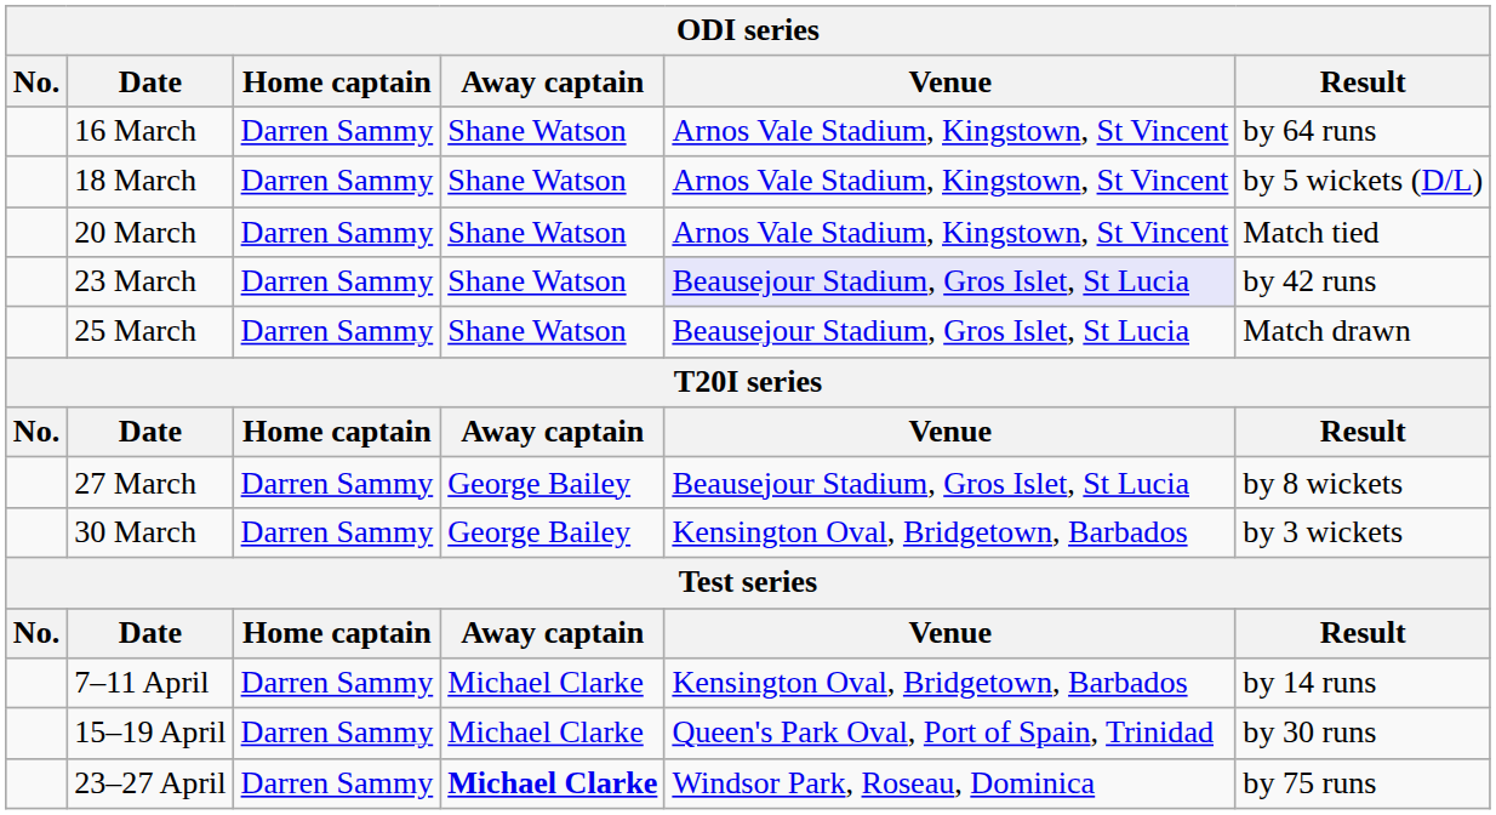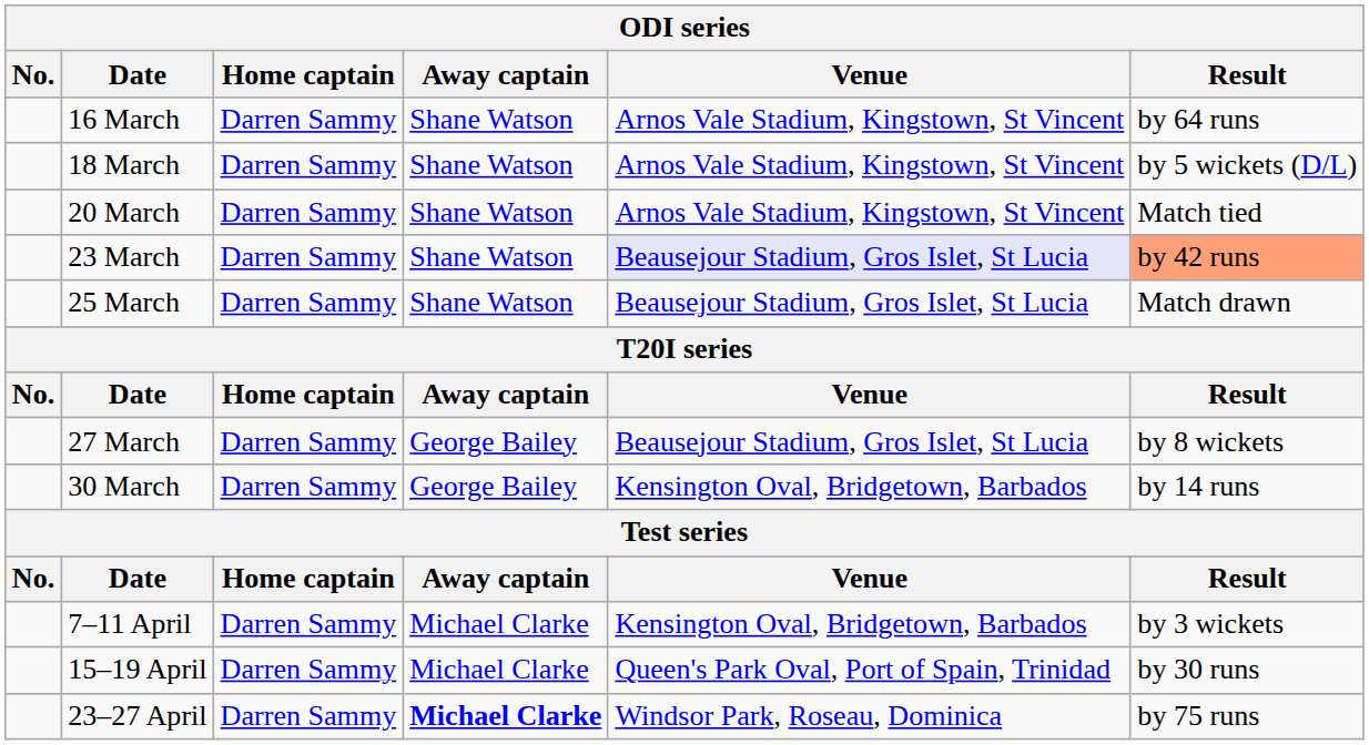 <table class="wikitable">
 <tr>
 <th colspan="6">ODI series</th>
 </tr>
 <tr>
 <th>No.</th>
 <th>Date</th>
 <th>Home captain</th>
 <th>Away captain</th>
 <th>Venue</th>
 <th>Result</th>
 </tr>
 <tr>
 <td></td>
 <td>16 March</td>
 <td><a href='#'>Darren Sammy</a></td>
 <td><a href='#'>Shane Watson</a></td>
 <td><a href='#'>Arnos Vale Stadium</a>, <a href='#'>Kingstown</a>, <a href='#'>St Vincent</a></td>
 <td> by 64 runs</td>
 </tr>
 <tr>
 <td></td>
 <td>18 March</td>
 <td><a href='#'>Darren Sammy</a></td>
 <td><a href='#'>Shane Watson</a></td>
 <td><a href='#'>Arnos Vale Stadium</a>, <a href='#'>Kingstown</a>, <a href='#'>St Vincent</a></td>
 <td> by 5 wickets (<a href='#'>D/L</a>)</td>
 </tr>
 <tr>
 <td></td>
 <td>20 March</td>
 <td><a href='#'>Darren Sammy</a></td>
 <td><a href='#'>Shane Watson</a></td>
 <td><a href='#'>Arnos Vale Stadium</a>, <a href='#'>Kingstown</a>, <a href='#'>St Vincent</a></td>
 <td>Match tied</td>
 </tr>
 <tr>
 <td></td>
 <td>23 March</td>
 <td><a href='#'>Darren Sammy</a></td>
 <td><a href='#'>Shane Watson</a></td>
 <td style="background: lavender;"><a href='#'>Beausejour Stadium</a>, <a href='#'>Gros Islet</a>, <a href='#'>St Lucia</a></td>
-<td> by 42 runs</td>
+<td style="background: lightsalmon;"> by 42 runs</td>
 </tr>
 <tr>
 <td></td>
 <td>25 March</td>
 <td><a href='#'>Darren Sammy</a></td>
 <td><a href='#'>Shane Watson</a></td>
 <td><a href='#'>Beausejour Stadium</a>, <a href='#'>Gros Islet</a>, <a href='#'>St Lucia</a></td>
 <td>Match drawn</td>
 </tr>
 <tr>
 <th colspan="6">T20I series</th>
 </tr>
 <tr>
 <th>No.</th>
 <th>Date</th>
 <th>Home captain</th>
 <th>Away captain</th>
 <th>Venue</th>
 <th>Result</th>
 </tr>
 <tr>
 <td></td>
 <td>27 March</td>
 <td><a href='#'>Darren Sammy</a></td>
 <td><a href='#'>George Bailey</a></td>
 <td><a href='#'>Beausejour Stadium</a>, <a href='#'>Gros Islet</a>, <a href='#'>St Lucia</a></td>
 <td> by 8 wickets</td>
 </tr>
 <tr>
 <td></td>
 <td>30 March</td>
 <td><a href='#'>Darren Sammy</a></td>
 <td><a href='#'>George Bailey</a></td>
 <td><a href='#'>Kensington Oval</a>, <a href='#'>Bridgetown</a>, <a href='#'>Barbados</a></td>
-<td> by 3 wickets</td>
+<td> by 14 runs</td>
 </tr>
 <tr>
 <th colspan="6">Test series</th>
 </tr>
 <tr>
 <th>No.</th>
 <th>Date</th>
 <th>Home captain</th>
 <th>Away captain</th>
 <th>Venue</th>
 <th>Result</th>
 </tr>
 <tr>
 <td></td>
 <td>7–11 April</td>
 <td><a href='#'>Darren Sammy</a></td>
 <td><a href='#'>Michael Clarke</a></td>
 <td><a href='#'>Kensington Oval</a>, <a href='#'>Bridgetown</a>, <a href='#'>Barbados</a></td>
-<td> by 14 runs</td>
+<td> by 3 wickets</td>
 </tr>
 <tr>
 <td></td>
 <td>15–19 April</td>
 <td><a href='#'>Darren Sammy</a></td>
 <td><a href='#'>Michael Clarke</a></td>
 <td><a href='#'>Queen's Park Oval</a>, <a href='#'>Port of Spain</a>, <a href='#'>Trinidad</a></td>
 <td> by 30 runs</td>
 </tr>
 <tr>
 <td></td>
 <td>23–27 April</td>
 <td><a href='#'>Darren Sammy</a></td>
 <td><strong><a href='#'>Michael Clarke</a></strong></td>
 <td><a href='#'>Windsor Park</a>, <a href='#'>Roseau</a>, <a href='#'>Dominica</a></td>
 <td> by 75 runs</td>
 </tr>
 </table>
